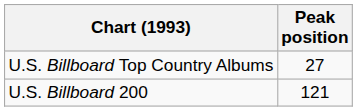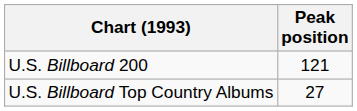 <table class="wikitable">
 <tr>
 <th>Chart (1993)</th>
 <th>Peak<br>position</th>
 </tr>
 <tr>
+<td>U.S. <em>Billboard</em> 200</td>
+<td align="center">121</td>
+</tr>
+<tr>
 <td>U.S. <em>Billboard</em> Top Country Albums</td>
 <td align="center">27</td>
 </tr>
-<tr>
-<td>U.S. <em>Billboard</em> 200</td>
-<td align="center">121</td>
-</tr>
 </table>
